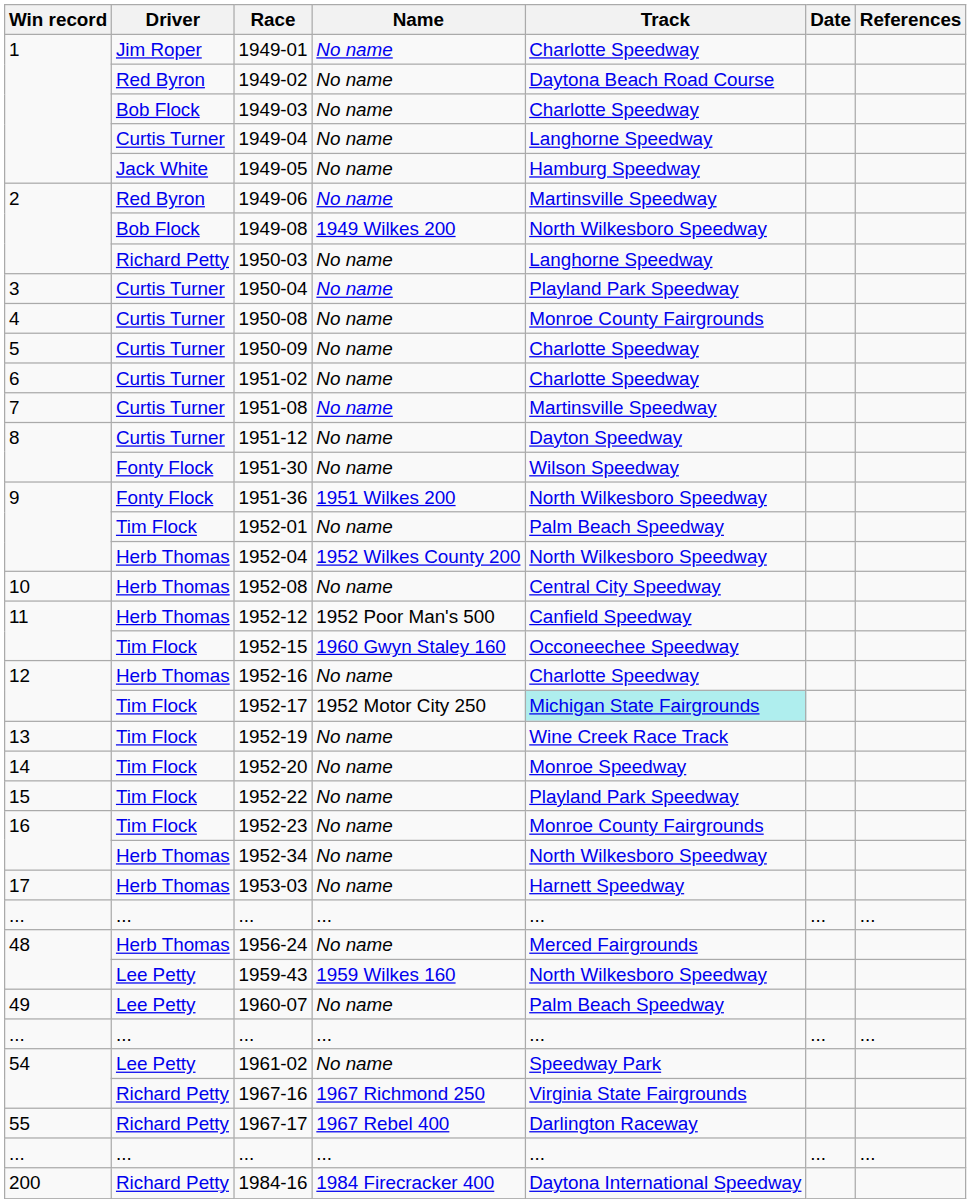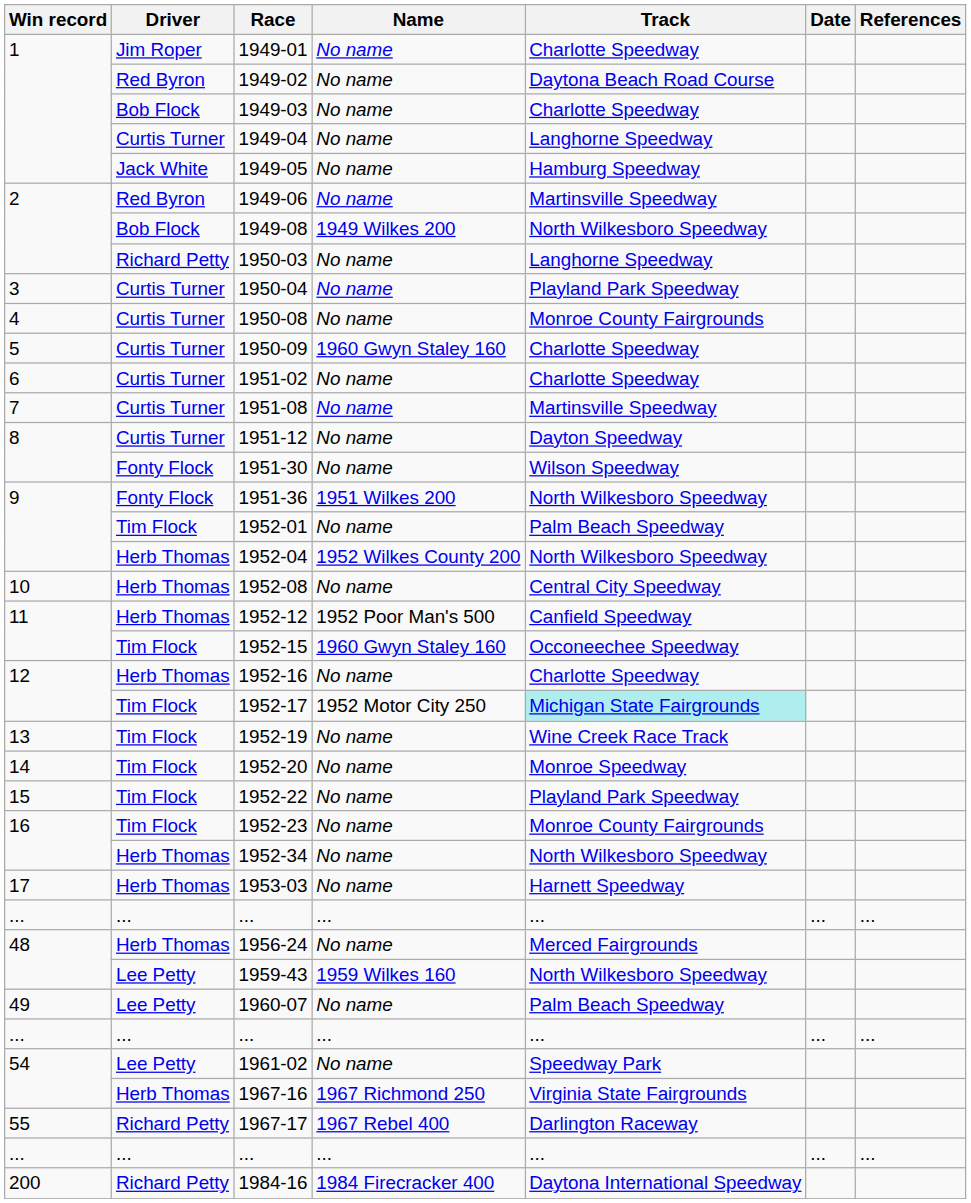 <table class="wikitable" style="font-size:95%">
 <tr>
 <th>Win record</th>
 <th>Driver</th>
 <th>Race</th>
 <th>Name</th>
 <th>Track</th>
 <th>Date</th>
 <th>References</th>
 </tr>
 <tr>
 <td rowspan="5" style="vertical-align:top;">1</td>
 <td><a href='#'>Jim Roper</a></td>
 <td>1949-01</td>
 <td><a href='#'><em>No name</em></a></td>
 <td><a href='#'>Charlotte Speedway</a></td>
 <td></td>
 <td></td>
 </tr>
 <tr>
 <td><a href='#'>Red Byron</a></td>
 <td>1949-02</td>
 <td><em>No name</em></td>
 <td><a href='#'>Daytona Beach Road Course</a></td>
 <td></td>
 <td></td>
 </tr>
 <tr>
 <td><a href='#'>Bob Flock</a></td>
 <td>1949-03</td>
 <td><em>No name</em></td>
 <td><a href='#'>Charlotte Speedway</a></td>
 <td></td>
 <td></td>
 </tr>
 <tr>
 <td><a href='#'>Curtis Turner</a></td>
 <td>1949-04</td>
 <td><em>No name</em></td>
 <td><a href='#'>Langhorne Speedway</a></td>
 <td></td>
 <td></td>
 </tr>
 <tr>
 <td><a href='#'>Jack White</a></td>
 <td>1949-05</td>
 <td><em>No name</em></td>
 <td><a href='#'>Hamburg Speedway</a></td>
 <td></td>
 <td></td>
 </tr>
 <tr>
 <td rowspan="3" style="vertical-align:top;">2</td>
 <td><a href='#'>Red Byron</a></td>
 <td>1949-06</td>
 <td><a href='#'><em>No name</em></a></td>
 <td><a href='#'>Martinsville Speedway</a></td>
 <td></td>
 <td></td>
 </tr>
 <tr>
 <td><a href='#'>Bob Flock</a></td>
 <td>1949-08</td>
 <td><a href='#'>1949 Wilkes 200</a></td>
 <td><a href='#'>North Wilkesboro Speedway</a></td>
 <td></td>
 <td></td>
 </tr>
 <tr>
 <td><a href='#'>Richard Petty</a></td>
 <td>1950-03</td>
 <td><em>No name</em></td>
 <td><a href='#'>Langhorne Speedway</a></td>
 <td></td>
 <td></td>
 </tr>
 <tr>
 <td>3</td>
 <td><a href='#'>Curtis Turner</a></td>
 <td>1950-04</td>
 <td><a href='#'><em>No name</em></a></td>
 <td><a href='#'>Playland Park Speedway</a></td>
 <td></td>
 <td></td>
 </tr>
 <tr>
 <td>4</td>
 <td><a href='#'>Curtis Turner</a></td>
 <td>1950-08</td>
 <td><em>No name</em></td>
 <td><a href='#'>Monroe County Fairgrounds</a></td>
 <td></td>
 <td></td>
 </tr>
 <tr>
 <td>5</td>
 <td><a href='#'>Curtis Turner</a></td>
 <td>1950-09</td>
-<td><em>No name</em></td>
+<td><a href='#'>1960 Gwyn Staley 160</a></td>
 <td><a href='#'>Charlotte Speedway</a></td>
 <td></td>
 <td></td>
 </tr>
 <tr>
 <td>6</td>
 <td><a href='#'>Curtis Turner</a></td>
 <td>1951-02</td>
 <td><em>No name</em></td>
 <td><a href='#'>Charlotte Speedway</a></td>
 <td></td>
 <td></td>
 </tr>
 <tr>
 <td>7</td>
 <td><a href='#'>Curtis Turner</a></td>
 <td>1951-08</td>
 <td><a href='#'><em>No name</em></a></td>
 <td><a href='#'>Martinsville Speedway</a></td>
 <td></td>
 <td></td>
 </tr>
 <tr>
 <td rowspan="2" style="vertical-align:top;">8</td>
 <td><a href='#'>Curtis Turner</a></td>
 <td>1951-12</td>
 <td><em>No name</em></td>
 <td><a href='#'>Dayton Speedway</a></td>
 <td></td>
 <td></td>
 </tr>
 <tr>
 <td><a href='#'>Fonty Flock</a></td>
 <td>1951-30</td>
 <td><em>No name</em></td>
 <td><a href='#'>Wilson Speedway</a></td>
 <td></td>
 <td></td>
 </tr>
 <tr>
 <td rowspan="3" style="vertical-align:top;">9</td>
 <td><a href='#'>Fonty Flock</a></td>
 <td>1951-36</td>
 <td><a href='#'>1951 Wilkes 200</a></td>
 <td><a href='#'>North Wilkesboro Speedway</a></td>
 <td></td>
 <td></td>
 </tr>
 <tr>
 <td><a href='#'>Tim Flock</a></td>
 <td>1952-01</td>
 <td><em>No name</em></td>
 <td><a href='#'>Palm Beach Speedway</a></td>
 <td></td>
 <td></td>
 </tr>
 <tr>
 <td><a href='#'>Herb Thomas</a></td>
 <td>1952-04</td>
 <td><a href='#'>1952 Wilkes County 200</a></td>
 <td><a href='#'>North Wilkesboro Speedway</a></td>
 <td></td>
 <td></td>
 </tr>
 <tr>
 <td>10</td>
 <td><a href='#'>Herb Thomas</a></td>
 <td>1952-08</td>
 <td><em>No name</em></td>
 <td><a href='#'>Central City Speedway</a></td>
 <td></td>
 <td></td>
 </tr>
 <tr>
 <td rowspan="2" style="vertical-align:top;">11</td>
 <td><a href='#'>Herb Thomas</a></td>
 <td>1952-12</td>
 <td>1952 Poor Man's 500</td>
 <td><a href='#'>Canfield Speedway</a></td>
 <td></td>
 <td></td>
 </tr>
 <tr>
 <td><a href='#'>Tim Flock</a></td>
 <td>1952-15</td>
 <td><a href='#'>1960 Gwyn Staley 160</a></td>
 <td><a href='#'>Occoneechee Speedway</a></td>
 <td></td>
 <td></td>
 </tr>
 <tr>
 <td rowspan="2" style="vertical-align:top;">12</td>
 <td><a href='#'>Herb Thomas</a></td>
 <td>1952-16</td>
 <td><em>No name</em></td>
 <td><a href='#'>Charlotte Speedway</a></td>
 <td></td>
 <td></td>
 </tr>
 <tr>
 <td><a href='#'>Tim Flock</a></td>
 <td>1952-17</td>
 <td>1952 Motor City 250</td>
 <td style="background: paleturquoise;"><a href='#'>Michigan State Fairgrounds</a></td>
 <td></td>
 <td></td>
 </tr>
 <tr>
 <td>13</td>
 <td><a href='#'>Tim Flock</a></td>
 <td>1952-19</td>
 <td><em>No name</em></td>
 <td><a href='#'>Wine Creek Race Track</a></td>
 <td></td>
 <td></td>
 </tr>
 <tr>
 <td>14</td>
 <td><a href='#'>Tim Flock</a></td>
 <td>1952-20</td>
 <td><em>No name</em></td>
 <td><a href='#'>Monroe Speedway</a></td>
 <td></td>
 <td></td>
 </tr>
 <tr>
 <td>15</td>
 <td><a href='#'>Tim Flock</a></td>
 <td>1952-22</td>
 <td><em>No name</em></td>
 <td><a href='#'>Playland Park Speedway</a></td>
 <td></td>
 <td></td>
 </tr>
 <tr>
 <td rowspan="2" style="vertical-align:top;">16</td>
 <td><a href='#'>Tim Flock</a></td>
 <td>1952-23</td>
 <td><em>No name</em></td>
 <td><a href='#'>Monroe County Fairgrounds</a></td>
 <td></td>
 <td></td>
 </tr>
 <tr>
 <td><a href='#'>Herb Thomas</a></td>
 <td>1952-34</td>
 <td><em>No name</em></td>
 <td><a href='#'>North Wilkesboro Speedway</a></td>
 <td></td>
 <td></td>
 </tr>
 <tr>
 <td>17</td>
 <td><a href='#'>Herb Thomas</a></td>
 <td>1953-03</td>
 <td><em>No name</em></td>
 <td><a href='#'>Harnett Speedway</a></td>
 <td></td>
 <td></td>
 </tr>
 <tr>
 <td>...</td>
 <td>...</td>
 <td>...</td>
 <td>...</td>
 <td>...</td>
 <td>...</td>
 <td>...</td>
 </tr>
 <tr>
 <td rowspan="2" style="vertical-align:top;">48</td>
 <td><a href='#'>Herb Thomas</a></td>
 <td>1956-24</td>
 <td><em>No name</em></td>
 <td><a href='#'>Merced Fairgrounds</a></td>
 <td></td>
 <td></td>
 </tr>
 <tr>
 <td><a href='#'>Lee Petty</a></td>
 <td>1959-43</td>
 <td><a href='#'>1959 Wilkes 160</a></td>
 <td><a href='#'>North Wilkesboro Speedway</a></td>
 <td></td>
 <td></td>
 </tr>
 <tr>
 <td>49</td>
 <td><a href='#'>Lee Petty</a></td>
 <td>1960-07</td>
 <td><em>No name</em></td>
 <td><a href='#'>Palm Beach Speedway</a></td>
 <td></td>
 <td></td>
 </tr>
 <tr>
 <td>...</td>
 <td>...</td>
 <td>...</td>
 <td>...</td>
 <td>...</td>
 <td>...</td>
 <td>...</td>
 </tr>
 <tr>
 <td rowspan="2" style="vertical-align:top;">54</td>
 <td><a href='#'>Lee Petty</a></td>
 <td>1961-02</td>
 <td><em>No name</em></td>
 <td><a href='#'>Speedway Park</a></td>
 <td></td>
 <td></td>
 </tr>
 <tr>
-<td><a href='#'>Richard Petty</a></td>
+<td><a href='#'>Herb Thomas</a></td>
 <td>1967-16</td>
 <td><a href='#'>1967 Richmond 250</a></td>
 <td><a href='#'>Virginia State Fairgrounds</a></td>
 <td></td>
 <td></td>
 </tr>
 <tr>
 <td>55</td>
 <td><a href='#'>Richard Petty</a></td>
 <td>1967-17</td>
 <td><a href='#'>1967 Rebel 400</a></td>
 <td><a href='#'>Darlington Raceway</a></td>
 <td></td>
 <td></td>
 </tr>
 <tr>
 <td>...</td>
 <td>...</td>
 <td>...</td>
 <td>...</td>
 <td>...</td>
 <td>...</td>
 <td>...</td>
 </tr>
 <tr>
 <td>200</td>
 <td><a href='#'>Richard Petty</a></td>
 <td>1984-16</td>
 <td><a href='#'>1984 Firecracker 400</a></td>
 <td><a href='#'>Daytona International Speedway</a></td>
 <td></td>
 <td></td>
 </tr>
 </table>
